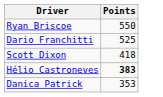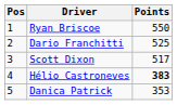 <table class="wikitable" style="font-size: 95%;">
 <tr>
+<th>Pos</th>
 <th>Driver</th>
 <th>Points</th>
 </tr>
 <tr>
+<td>1</td>
 <td> <a href='#'>Ryan Briscoe</a></td>
 <td align="right">550</td>
 </tr>
 <tr>
+<td>2</td>
 <td> <a href='#'>Dario Franchitti</a></td>
 <td align="right">525</td>
 </tr>
 <tr>
+<td>3</td>
 <td> <a href='#'>Scott Dixon</a></td>
-<td align="right">418</td>
+<td align="right">517</td>
 </tr>
 <tr>
+<td>4</td>
 <td> <a href='#'>Hélio Castroneves</a></td>
 <td align="right"><strong>383</strong></td>
 </tr>
 <tr>
+<td>5</td>
 <td> <a href='#'>Danica Patrick</a></td>
 <td align="right">353</td>
 </tr>
 </table>
